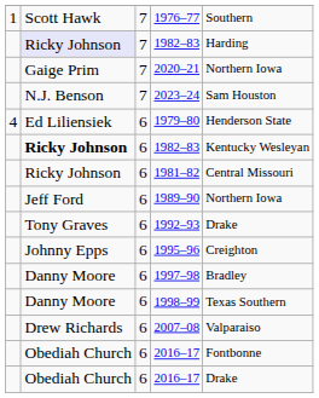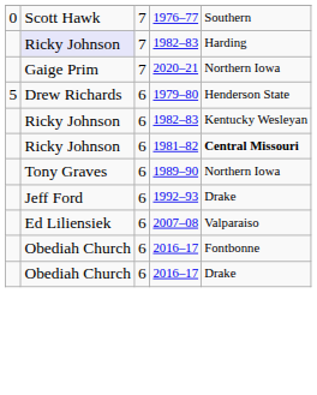 <table class="wikitable">
 <tr>
 </tr>
 <tr>
-<td>1</td>
+<td>0</td>
 <td>Scott Hawk</td>
 <td>7</td>
 <td style="font-size:80%;"><a href='#'>1976–77</a></td>
 <td style="font-size:80%;">Southern</td>
 </tr>
 <tr>
 <td></td>
 <td style="background: lavender;">Ricky Johnson</td>
 <td>7</td>
 <td style="font-size:80%;"><a href='#'>1982–83</a></td>
 <td style="font-size:80%;">Harding</td>
 </tr>
 <tr>
 <td></td>
 <td>Gaige Prim</td>
 <td>7</td>
 <td style="font-size:80%;"><a href='#'>2020–21</a></td>
 <td style="font-size:80%;">Northern Iowa</td>
 </tr>
 <tr>
-<td></td>
-<td>N.J. Benson</td>
-<td>7</td>
-<td style="font-size:80%;"><a href='#'>2023–24</a></td>
-<td style="font-size:80%;">Sam Houston</td>
-</tr>
-<tr>
-<td>4</td>
-<td>Ed Liliensiek</td>
+<td>5</td>
+<td>Drew Richards</td>
 <td>6</td>
 <td style="font-size:80%;"><a href='#'>1979–80</a></td>
 <td style="font-size:80%;">Henderson State</td>
 </tr>
 <tr>
 <td></td>
-<td><strong>Ricky Johnson</strong></td>
+<td>Ricky Johnson</td>
 <td>6</td>
 <td style="font-size:80%;"><a href='#'>1982–83</a></td>
 <td style="font-size:80%;">Kentucky Wesleyan</td>
 </tr>
 <tr>
 <td></td>
 <td>Ricky Johnson</td>
 <td>6</td>
 <td style="font-size:80%;"><a href='#'>1981–82</a></td>
-<td style="font-size:80%;">Central Missouri</td>
+<td style="font-size:80%;"><strong>Central Missouri</strong></td>
 </tr>
 <tr>
 <td></td>
-<td>Jeff Ford</td>
+<td>Tony Graves</td>
 <td>6</td>
 <td style="font-size:80%;"><a href='#'>1989–90</a></td>
 <td style="font-size:80%;">Northern Iowa</td>
 </tr>
 <tr>
 <td></td>
-<td>Tony Graves</td>
+<td>Jeff Ford</td>
 <td>6</td>
 <td style="font-size:80%;"><a href='#'>1992–93</a></td>
 <td style="font-size:80%;">Drake</td>
 </tr>
 <tr>
 <td></td>
-<td>Johnny Epps</td>
-<td>6</td>
-<td style="font-size:80%;"><a href='#'>1995–96</a></td>
-<td style="font-size:80%;">Creighton</td>
-</tr>
-<tr>
-<td></td>
-<td>Danny Moore</td>
-<td>6</td>
-<td style="font-size:80%;"><a href='#'>1997–98</a></td>
-<td style="font-size:80%;">Bradley</td>
-</tr>
-<tr>
-<td></td>
-<td>Danny Moore</td>
-<td>6</td>
-<td style="font-size:80%;"><a href='#'>1998–99</a></td>
-<td style="font-size:80%;">Texas Southern</td>
-</tr>
-<tr>
-<td></td>
-<td>Drew Richards</td>
+<td>Ed Liliensiek</td>
 <td>6</td>
 <td style="font-size:80%;"><a href='#'>2007–08</a></td>
 <td style="font-size:80%;">Valparaiso</td>
 </tr>
 <tr>
 <td></td>
 <td>Obediah Church</td>
 <td>6</td>
 <td style="font-size:80%;"><a href='#'>2016–17</a></td>
 <td style="font-size:80%;">Fontbonne</td>
 </tr>
 <tr>
 <td></td>
 <td>Obediah Church</td>
 <td>6</td>
 <td style="font-size:80%;"><a href='#'>2016–17</a></td>
 <td style="font-size:80%;">Drake</td>
 </tr>
 </table>
